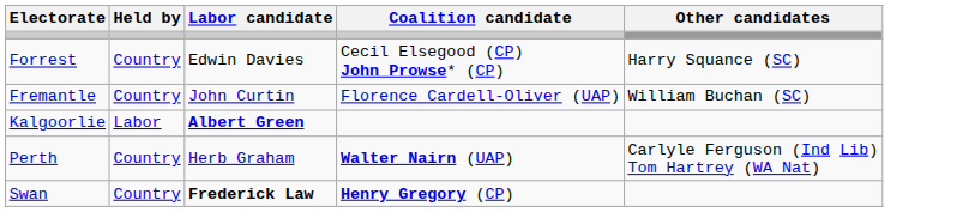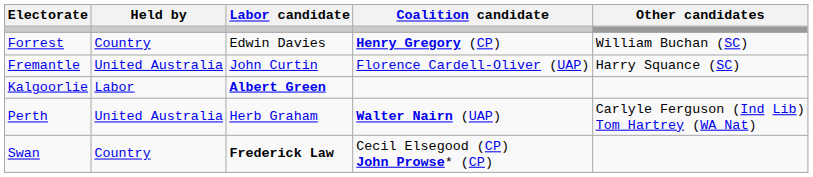 <table class="wikitable">
 <tr>
 <th>Electorate</th>
 <th>Held by</th>
 <th><a href='#'>Labor</a> candidate</th>
 <th><a href='#'>Coalition</a> candidate</th>
 <th>Other candidates</th>
 </tr>
 <tr bgcolor="#cccccc">
 <td></td>
 <td></td>
 <td></td>
 <td></td>
 <td bgcolor="#999999"></td>
 </tr>
 <tr>
 <td><a href='#'>Forrest</a></td>
 <td><a href='#'>Country</a></td>
 <td>Edwin Davies</td>
-<td>Cecil Elsegood (<a href='#'>CP</a>)<br><strong><a href='#'>John Prowse</a></strong>* (<a href='#'>CP</a>)</td>
-<td>Harry Squance (<a href='#'>SC</a>)</td>
+<td><strong><a href='#'>Henry Gregory</a></strong> (<a href='#'>CP</a>)</td>
+<td>William Buchan (<a href='#'>SC</a>)</td>
 </tr>
 <tr>
 <td><a href='#'>Fremantle</a></td>
-<td><a href='#'>Country</a></td>
+<td><a href='#'>United Australia</a></td>
 <td><a href='#'>John Curtin</a></td>
 <td><a href='#'>Florence Cardell-Oliver</a> (<a href='#'>UAP</a>)</td>
-<td>William Buchan (<a href='#'>SC</a>)</td>
+<td>Harry Squance (<a href='#'>SC</a>)</td>
 </tr>
 <tr>
 <td><a href='#'>Kalgoorlie</a></td>
 <td><a href='#'>Labor</a></td>
 <td><strong><a href='#'>Albert Green</a></strong></td>
 <td></td>
 <td></td>
 </tr>
 <tr>
 <td><a href='#'>Perth</a></td>
-<td><a href='#'>Country</a></td>
+<td><a href='#'>United Australia</a></td>
 <td><a href='#'>Herb Graham</a></td>
 <td><strong><a href='#'>Walter Nairn</a></strong> (<a href='#'>UAP</a>)</td>
 <td>Carlyle Ferguson (<a href='#'>Ind</a> <a href='#'>Lib</a>)<br><a href='#'>Tom Hartrey</a> (<a href='#'>WA Nat</a>)</td>
 </tr>
 <tr>
 <td><a href='#'>Swan</a></td>
 <td><a href='#'>Country</a></td>
 <td><strong>Frederick Law</strong></td>
-<td><strong><a href='#'>Henry Gregory</a></strong> (<a href='#'>CP</a>)</td>
+<td>Cecil Elsegood (<a href='#'>CP</a>)<br><strong><a href='#'>John Prowse</a></strong>* (<a href='#'>CP</a>)</td>
 <td></td>
 </tr>
 </table>
